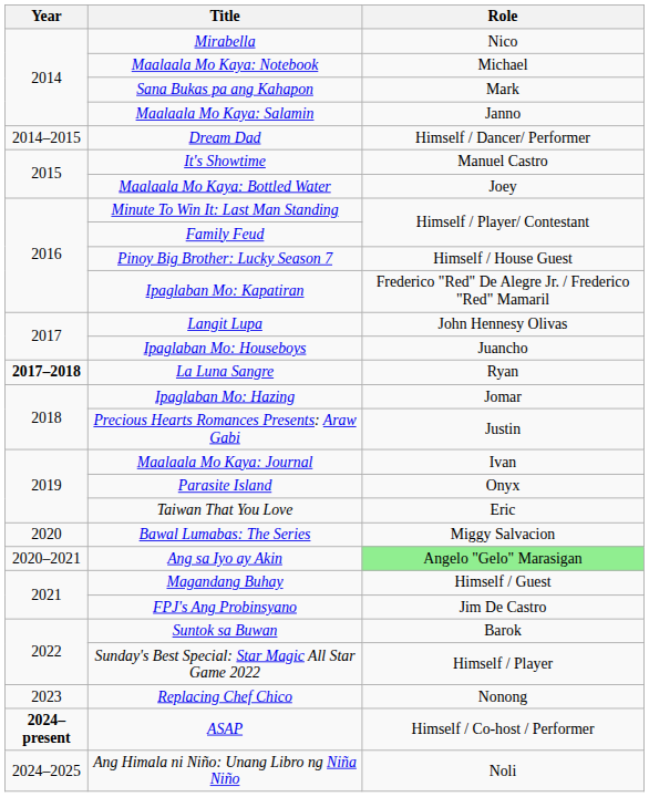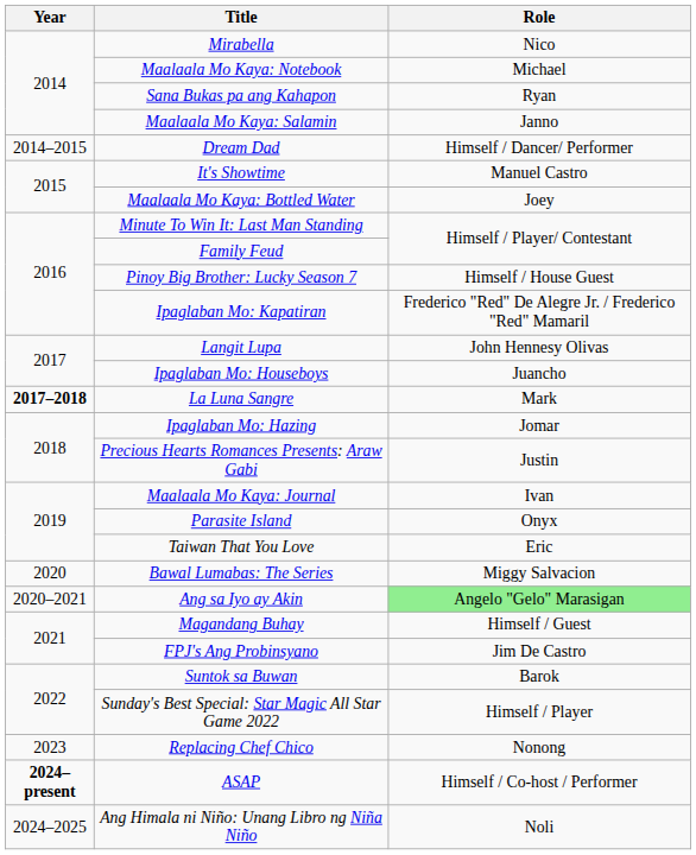 <table class="wikitable sortable" style="text-align:center" width=76%>
 <tr>
 <th>Year</th>
 <th>Title</th>
 <th>Role</th>
 </tr>
 <tr>
 <td rowspan=4>2014</td>
 <td><a href='#'><em>Mirabella</em></a></td>
 <td>Nico</td>
 </tr>
 <tr>
 <td><a href='#'><em>Maalaala Mo Kaya: Notebook</em></a></td>
 <td>Michael</td>
 </tr>
 <tr>
 <td><em><a href='#'>Sana Bukas pa ang Kahapon</a></em></td>
-<td>Mark</td>
+<td>Ryan</td>
 </tr>
 <tr>
 <td><em><a href='#'>Maalaala Mo Kaya: Salamin</a></em></td>
 <td>Janno</td>
 </tr>
 <tr>
 <td>2014–2015</td>
 <td><em><a href='#'>Dream Dad</a></em></td>
 <td>Himself / Dancer/ Performer</td>
 </tr>
 <tr>
 <td Rowspan="2">2015</td>
 <td><a href='#'><em>It's Showtime</em></a></td>
 <td>Manuel Castro</td>
 </tr>
 <tr>
 <td><a href='#'><em>Maalaala Mo Kaya: Bottled Water</em></a></td>
 <td>Joey</td>
 </tr>
 <tr>
 <td rowspan=4>2016</td>
 <td><a href='#'><em>Minute To Win It: Last Man Standing</em></a></td>
 <td Rowspan="2">Himself / Player/ Contestant</td>
 </tr>
 <tr>
 <td><a href='#'><em>Family Feud</em></a></td>
 </tr>
 <tr>
 <td><em><a href='#'>Pinoy Big Brother: Lucky Season 7</a></em></td>
 <td>Himself / House Guest</td>
 </tr>
 <tr>
 <td><a href='#'><em>Ipaglaban Mo: Kapatiran</em></a></td>
 <td>Frederico "Red" De Alegre Jr. / Frederico "Red" Mamaril</td>
 </tr>
 <tr>
 <td rowspan=2>2017</td>
 <td><em><a href='#'>Langit Lupa</a></em></td>
 <td>John Hennesy Olivas</td>
 </tr>
 <tr>
 <td><a href='#'><em>Ipaglaban Mo: Houseboys</em></a></td>
 <td>Juancho</td>
 </tr>
 <tr>
 <td><strong>2017–2018</strong></td>
 <td><em><a href='#'>La Luna Sangre</a></em></td>
-<td>Ryan</td>
+<td>Mark</td>
 </tr>
 <tr>
 <td rowspan=2>2018</td>
 <td><a href='#'><em>Ipaglaban Mo: Hazing</em></a></td>
 <td>Jomar</td>
 </tr>
 <tr>
 <td><em><a href='#'>Precious Hearts Romances Presents</a>: <a href='#'>Araw Gabi</a></em></td>
 <td>Justin</td>
 </tr>
 <tr>
 <td rowspan="3">2019</td>
 <td><a href='#'><em>Maalaala Mo Kaya: Journal</em></a></td>
 <td>Ivan</td>
 </tr>
 <tr>
 <td><em><a href='#'>Parasite Island</a></em></td>
 <td>Onyx</td>
 </tr>
 <tr>
 <td><em>Taiwan That You Love</em></td>
 <td>Eric</td>
 </tr>
 <tr>
 <td>2020</td>
 <td><em><a href='#'>Bawal Lumabas: The Series</a></em></td>
 <td>Miggy Salvacion</td>
 </tr>
 <tr>
 <td>2020–2021</td>
 <td><em><a href='#'>Ang sa Iyo ay Akin</a></em></td>
 <td style="background: lightgreen;">Angelo "Gelo" Marasigan</td>
 </tr>
 <tr>
 <td rowspan="2">2021</td>
 <td><em><a href='#'>Magandang Buhay</a></em></td>
 <td>Himself / Guest</td>
 </tr>
 <tr>
 <td><em><a href='#'>FPJ's Ang Probinsyano</a></em></td>
 <td>Jim De Castro</td>
 </tr>
 <tr>
 <td rowspan="2">2022</td>
 <td><em><a href='#'>Suntok sa Buwan</a></em></td>
 <td>Barok</td>
 </tr>
 <tr>
 <td><em>Sunday's Best Special: <a href='#'>Star Magic</a> All Star Game 2022</em></td>
 <td>Himself / Player</td>
 </tr>
 <tr>
 <td>2023</td>
 <td><em><a href='#'>Replacing Chef Chico</a></em></td>
 <td>Nonong</td>
 </tr>
 <tr>
 <td><strong>2024–present</strong></td>
 <td><em><a href='#'>ASAP</a></em></td>
 <td>Himself / Co-host / Performer</td>
 </tr>
 <tr>
 <td>2024–2025</td>
 <td><em>Ang Himala ni Niño: Unang Libro ng <a href='#'>Niña Niño</a></em></td>
 <td>Noli</td>
 </tr>
 </table>
